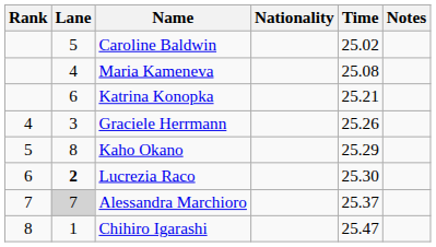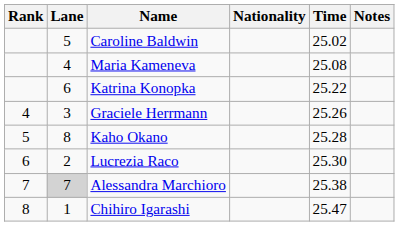 <table class="wikitable sortable" style="text-align:center">
 <tr>
 <th>Rank</th>
 <th>Lane</th>
 <th>Name</th>
 <th>Nationality</th>
 <th>Time</th>
 <th>Notes</th>
 </tr>
 <tr>
 <td></td>
 <td>5</td>
 <td align="left"><a href='#'>Caroline Baldwin</a></td>
 <td align="left"></td>
 <td>25.02</td>
 <td></td>
 </tr>
 <tr>
 <td></td>
 <td>4</td>
 <td align="left"><a href='#'>Maria Kameneva</a></td>
 <td align="left"></td>
 <td>25.08</td>
 <td></td>
 </tr>
 <tr>
 <td></td>
 <td>6</td>
 <td align="left"><a href='#'>Katrina Konopka</a></td>
 <td align="left"></td>
-<td>25.21</td>
+<td>25.22</td>
 <td></td>
 </tr>
 <tr>
 <td>4</td>
 <td>3</td>
 <td align="left"><a href='#'>Graciele Herrmann</a></td>
 <td align="left"></td>
 <td>25.26</td>
 <td></td>
 </tr>
 <tr>
 <td>5</td>
 <td>8</td>
 <td align="left"><a href='#'>Kaho Okano</a></td>
 <td align="left"></td>
-<td>25.29</td>
+<td>25.28</td>
 <td></td>
 </tr>
 <tr>
 <td>6</td>
-<td><strong>2</strong></td>
+<td>2</td>
 <td align="left"><a href='#'>Lucrezia Raco</a></td>
 <td align="left"></td>
 <td>25.30</td>
 <td></td>
 </tr>
 <tr>
 <td>7</td>
 <td style="background: lightgrey;">7</td>
 <td align="left"><a href='#'>Alessandra Marchioro</a></td>
 <td align="left"></td>
-<td>25.37</td>
+<td>25.38</td>
 <td></td>
 </tr>
 <tr>
 <td>8</td>
 <td>1</td>
 <td align="left"><a href='#'>Chihiro Igarashi</a></td>
 <td align="left"></td>
 <td>25.47</td>
 <td></td>
 </tr>
 </table>
